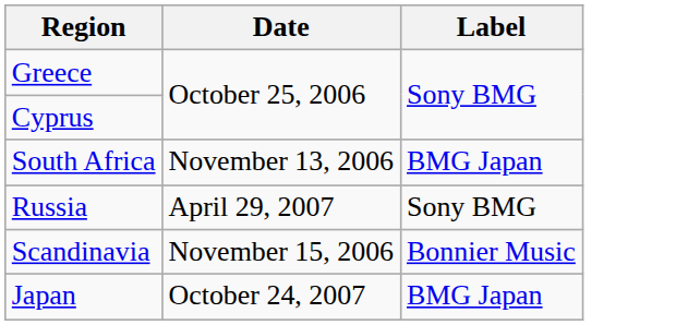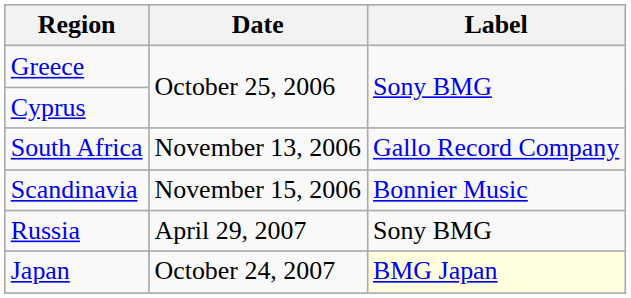 <table class="sortable wikitable">
 <tr>
 <th>Region</th>
 <th>Date</th>
 <th>Label</th>
 </tr>
 <tr>
 <td><a href='#'>Greece</a></td>
 <td rowspan="2">October 25, 2006</td>
 <td rowspan="2"><a href='#'>Sony BMG</a></td>
 </tr>
 <tr>
 <td><a href='#'>Cyprus</a></td>
 </tr>
 <tr>
 <td><a href='#'>South Africa</a></td>
 <td>November 13, 2006</td>
-<td><a href='#'>BMG Japan</a></td>
+<td><a href='#'>Gallo Record Company</a></td>
+</tr>
+<tr>
+<td><a href='#'>Scandinavia</a></td>
+<td>November 15, 2006</td>
+<td><a href='#'>Bonnier Music</a></td>
 </tr>
 <tr>
 <td><a href='#'>Russia</a></td>
 <td>April 29, 2007</td>
 <td>Sony BMG</td>
 </tr>
 <tr>
-<td><a href='#'>Scandinavia</a></td>
-<td>November 15, 2006</td>
-<td><a href='#'>Bonnier Music</a></td>
-</tr>
-<tr>
 <td><a href='#'>Japan</a></td>
 <td>October 24, 2007</td>
-<td><a href='#'>BMG Japan</a></td>
+<td style="background: lightyellow;"><a href='#'>BMG Japan</a></td>
 </tr>
 </table>
